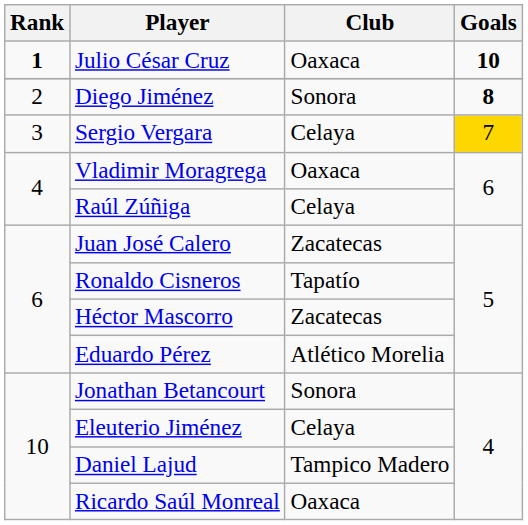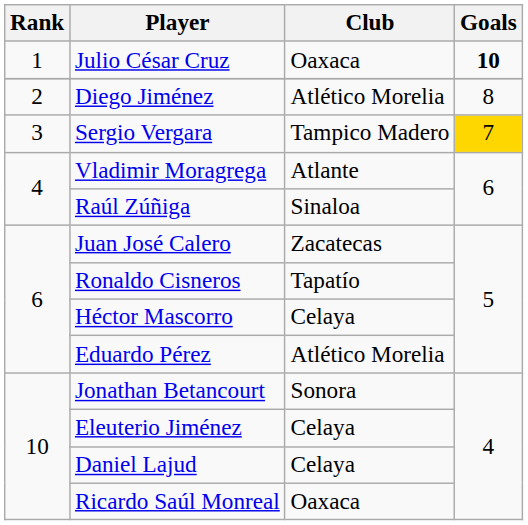 <table class="wikitable">
 <tr>
 <th>Rank</th>
 <th>Player</th>
 <th>Club</th>
 <th>Goals</th>
 </tr>
 <tr>
-<td align=center rowspan=1><strong>1</strong></td>
+<td align=center rowspan=1>1</td>
 <td> <a href='#'>Julio César Cruz</a></td>
 <td>Oaxaca</td>
 <td align=center rowspan=1><strong>10</strong></td>
 </tr>
 <tr>
 </tr>
 <tr>
 <td align=center rowspan=1>2</td>
 <td> <a href='#'>Diego Jiménez</a></td>
-<td>Sonora</td>
-<td align=center rowspan=1><strong>8</strong></td>
+<td>Atlético Morelia</td>
+<td align=center rowspan=1>8</td>
 </tr>
 <tr>
 <td align=center rowspan=1>3</td>
 <td> <a href='#'>Sergio Vergara</a></td>
-<td>Celaya</td>
+<td>Tampico Madero</td>
 <td align=center rowspan=1 style="background: gold;">7</td>
 </tr>
 <tr>
 <td align=center rowspan=2>4</td>
 <td> <a href='#'>Vladimir Moragrega</a></td>
-<td>Oaxaca</td>
+<td>Atlante</td>
 <td align=center rowspan=2>6</td>
 </tr>
 <tr>
 <td> <a href='#'>Raúl Zúñiga</a></td>
-<td>Celaya</td>
+<td>Sinaloa</td>
 </tr>
 <tr>
 <td align=center rowspan=4>6</td>
 <td> <a href='#'>Juan José Calero</a></td>
 <td>Zacatecas</td>
 <td align=center rowspan=4>5</td>
 </tr>
 <tr>
 <td> <a href='#'>Ronaldo Cisneros</a></td>
 <td>Tapatío</td>
 </tr>
 <tr>
 <td> <a href='#'>Héctor Mascorro</a></td>
-<td>Zacatecas</td>
+<td>Celaya</td>
 </tr>
 <tr>
 <td> <a href='#'>Eduardo Pérez</a></td>
 <td>Atlético Morelia</td>
 </tr>
 <tr>
 <td align=center rowspan=4>10</td>
 <td> <a href='#'>Jonathan Betancourt</a></td>
 <td>Sonora</td>
 <td align=center rowspan=4>4</td>
 </tr>
 <tr>
 <td> <a href='#'>Eleuterio Jiménez</a></td>
 <td>Celaya</td>
 </tr>
 <tr>
 <td> <a href='#'>Daniel Lajud</a></td>
-<td>Tampico Madero</td>
+<td>Celaya</td>
 </tr>
 <tr>
 <td> <a href='#'>Ricardo Saúl Monreal</a></td>
 <td>Oaxaca</td>
 </tr>
 </table>
